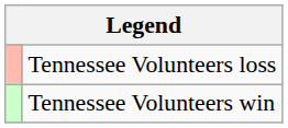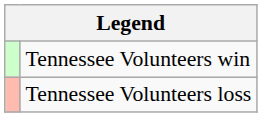 <table class="wikitable" style="font-size:90%">
 <tr>
 <th colspan="2">Legend</th>
 </tr>
 <tr>
+<td bgcolor="#ccffcc"> </td>
+<td>Tennessee Volunteers win</td>
+</tr>
+<tr>
 <td bgcolor="#ffbbb"> </td>
 <td>Tennessee Volunteers loss</td>
 </tr>
-<tr>
-<td bgcolor="#ccffcc"> </td>
-<td>Tennessee Volunteers win</td>
-</tr>
 </table>
